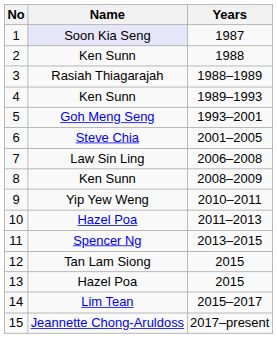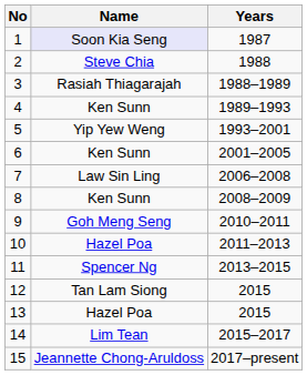 <table class="wikitable" style="text-align:center;">
 <tr>
 <th>No</th>
 <th>Name</th>
 <th>Years</th>
 </tr>
 <tr>
 <td>1</td>
 <td style="background: lavender;">Soon Kia Seng</td>
 <td>1987</td>
 </tr>
 <tr>
 <td>2</td>
-<td>Ken Sunn</td>
+<td><a href='#'>Steve Chia</a></td>
 <td>1988</td>
 </tr>
 <tr>
 <td>3</td>
 <td>Rasiah Thiagarajah</td>
 <td>1988–1989</td>
 </tr>
 <tr>
 <td>4</td>
 <td>Ken Sunn</td>
 <td>1989–1993</td>
 </tr>
 <tr>
 <td>5</td>
-<td><a href='#'>Goh Meng Seng</a></td>
+<td>Yip Yew Weng</td>
 <td>1993–2001</td>
 </tr>
 <tr>
 <td>6</td>
-<td><a href='#'>Steve Chia</a></td>
+<td>Ken Sunn</td>
 <td>2001–2005</td>
 </tr>
 <tr>
 <td>7</td>
 <td>Law Sin Ling</td>
 <td>2006–2008</td>
 </tr>
 <tr>
 <td>8</td>
 <td>Ken Sunn</td>
 <td>2008–2009</td>
 </tr>
 <tr>
 <td>9</td>
-<td>Yip Yew Weng</td>
+<td><a href='#'>Goh Meng Seng</a></td>
 <td>2010–2011</td>
 </tr>
 <tr>
 <td>10</td>
 <td><a href='#'>Hazel Poa</a></td>
 <td>2011–2013</td>
 </tr>
 <tr>
 <td>11</td>
 <td><a href='#'>Spencer Ng</a></td>
 <td>2013–2015</td>
 </tr>
 <tr>
 <td>12</td>
 <td>Tan Lam Siong</td>
 <td>2015</td>
 </tr>
 <tr>
 <td>13</td>
 <td>Hazel Poa</td>
 <td>2015</td>
 </tr>
 <tr>
 <td>14</td>
 <td><a href='#'>Lim Tean</a></td>
 <td>2015–2017</td>
 </tr>
 <tr>
 <td>15</td>
 <td><a href='#'>Jeannette Chong-Aruldoss</a></td>
 <td>2017–present</td>
 </tr>
 </table>
